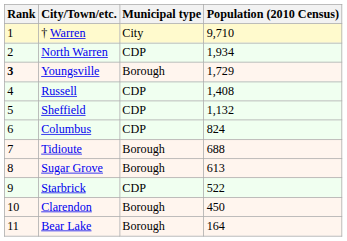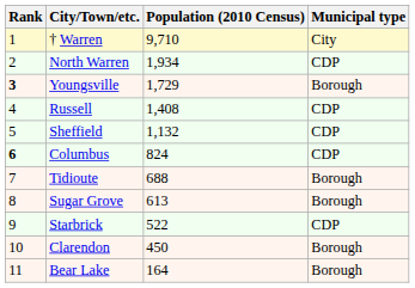 <table class="wikitable sortable">
 <tr>
 <th>Rank</th>
 <th>City/Town/etc.</th>
+<th>Population (2010 Census)</th>
 <th>Municipal type</th>
-<th>Population (2010 Census)</th>
 </tr>
 <tr style="background-color:#FFFACD;">
 <td>1</td>
 <td>† <a href='#'>Warren</a></td>
+<td>9,710</td>
 <td>City</td>
-<td>9,710</td>
 </tr>
 <tr style="background-color:#F0FFF0;">
 <td>2</td>
 <td><a href='#'>North Warren</a></td>
+<td>1,934</td>
 <td>CDP</td>
-<td>1,934</td>
 </tr>
 <tr style="background-color:#FFF5EE;">
 <td><strong>3</strong></td>
 <td><a href='#'>Youngsville</a></td>
+<td>1,729</td>
 <td>Borough</td>
-<td>1,729</td>
 </tr>
 <tr style="background-color:#F0FFF0;">
 <td>4</td>
 <td><a href='#'>Russell</a></td>
+<td>1,408</td>
 <td>CDP</td>
-<td>1,408</td>
 </tr>
 <tr style="background-color:#F0FFF0;">
 <td>5</td>
 <td><a href='#'>Sheffield</a></td>
+<td>1,132</td>
 <td>CDP</td>
-<td>1,132</td>
 </tr>
 <tr style="background-color:#F0FFF0;">
-<td>6</td>
+<td><strong>6</strong></td>
 <td><a href='#'>Columbus</a></td>
+<td>824</td>
 <td>CDP</td>
-<td>824</td>
 </tr>
 <tr style="background-color:#FFF5EE;">
 <td>7</td>
 <td><a href='#'>Tidioute</a></td>
+<td>688</td>
 <td>Borough</td>
-<td>688</td>
 </tr>
 <tr style="background-color:#FFF5EE;">
 <td>8</td>
 <td><a href='#'>Sugar Grove</a></td>
+<td>613</td>
 <td>Borough</td>
-<td>613</td>
 </tr>
 <tr style="background-color:#F0FFF0;">
 <td>9</td>
 <td><a href='#'>Starbrick</a></td>
+<td>522</td>
 <td>CDP</td>
-<td>522</td>
 </tr>
 <tr style="background-color:#FFF5EE;">
 <td>10</td>
 <td><a href='#'>Clarendon</a></td>
+<td>450</td>
 <td>Borough</td>
-<td>450</td>
 </tr>
 <tr style="background-color:#FFF5EE;">
 <td>11</td>
 <td><a href='#'>Bear Lake</a></td>
+<td>164</td>
 <td>Borough</td>
-<td>164</td>
 </tr>
 </table>
